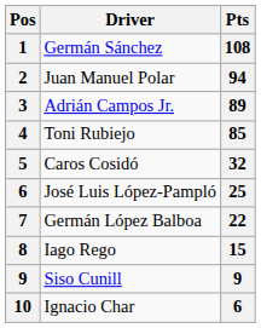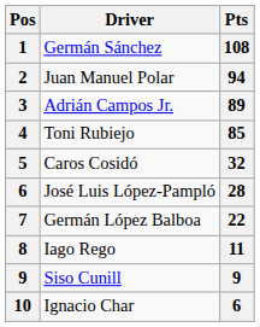 <table class="wikitable" style="font-size: 85%; text-align:center">
 <tr valign="top">
 <th valign="middle">Pos</th>
 <th valign="middle">Driver</th>
 <th valign="middle">Pts</th>
 </tr>
 <tr>
 <th>1</th>
 <td align=left> <a href='#'>Germán Sánchez</a></td>
 <th>108</th>
 </tr>
 <tr>
 <th>2</th>
 <td align=left> Juan Manuel Polar</td>
 <th>94</th>
 </tr>
 <tr>
 <th>3</th>
 <td align=left> <a href='#'>Adrián Campos Jr.</a></td>
 <th>89</th>
 </tr>
 <tr>
 <th>4</th>
 <td align=left> Toni Rubiejo</td>
 <th>85</th>
 </tr>
 <tr>
 <th>5</th>
 <td align=left> Caros Cosidó</td>
 <th>32</th>
 </tr>
 <tr>
 <th>6</th>
 <td align=left nowrap> José Luis López-Pampló</td>
-<th>25</th>
+<th>28</th>
 </tr>
 <tr>
 <th>7</th>
 <td align=left> Germán López Balboa</td>
 <th>22</th>
 </tr>
 <tr>
 <th>8</th>
 <td align=left> Iago Rego</td>
-<th>15</th>
+<th>11</th>
 </tr>
 <tr>
 <th>9</th>
 <td align=left> <a href='#'>Siso Cunill</a></td>
 <th>9</th>
 </tr>
 <tr>
 <th>10</th>
 <td align=left> Ignacio Char</td>
 <th>6</th>
 </tr>
 </table>
